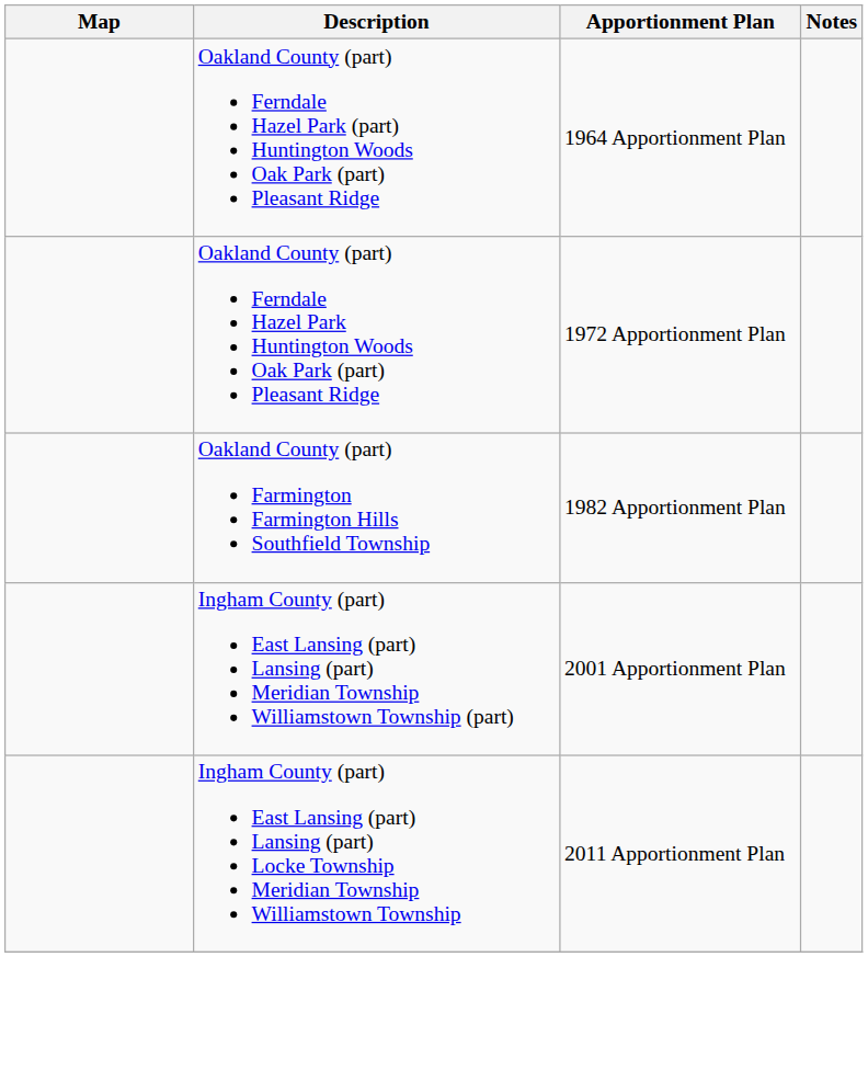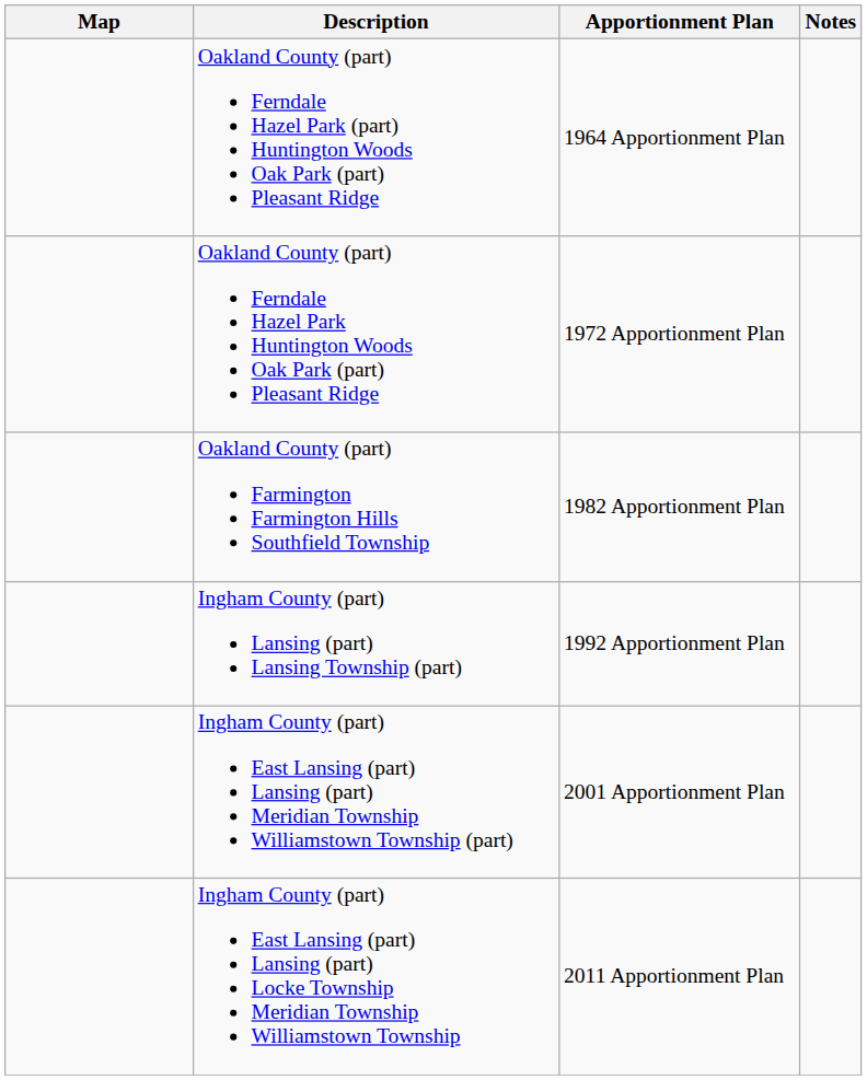 <table class="wikitable sortable">
 <tr>
 <th style="width:100pt;">Map</th>
 <th style="width:200pt;">Description</th>
 <th style="width:130pt;">Apportionment Plan</th>
 <th style="width:15pt;">Notes</th>
 </tr>
 <tr>
 <td></td>
 <td><a href='#'>Oakland County</a> (part)<br><ul><li><a href='#'>Ferndale</a></li><li><a href='#'>Hazel Park</a> (part)</li><li><a href='#'>Huntington Woods</a></li><li><a href='#'>Oak Park</a> (part)</li><li><a href='#'>Pleasant Ridge</a></li></ul></td>
 <td>1964 Apportionment Plan</td>
 <td></td>
 </tr>
 <tr>
 <td></td>
 <td><a href='#'>Oakland County</a> (part)<br><ul><li><a href='#'>Ferndale</a></li><li><a href='#'>Hazel Park</a></li><li><a href='#'>Huntington Woods</a></li><li><a href='#'>Oak Park</a> (part)</li><li><a href='#'>Pleasant Ridge</a></li></ul></td>
 <td>1972 Apportionment Plan</td>
 <td></td>
 </tr>
 <tr>
 <td></td>
 <td><a href='#'>Oakland County</a> (part)<br><ul><li><a href='#'>Farmington</a></li><li><a href='#'>Farmington Hills</a></li><li><a href='#'>Southfield Township</a></li></ul></td>
 <td>1982 Apportionment Plan</td>
 <td></td>
 </tr>
 <tr>
 <td></td>
+<td><a href='#'>Ingham County</a> (part)<br><ul><li><a href='#'>Lansing</a> (part)</li><li><a href='#'>Lansing Township</a> (part)</li></ul></td>
+<td>1992 Apportionment Plan</td>
+<td></td>
+</tr>
+<tr>
+<td></td>
 <td><a href='#'>Ingham County</a> (part)<br><ul><li><a href='#'>East Lansing</a> (part)</li><li><a href='#'>Lansing</a> (part)</li><li><a href='#'>Meridian Township</a></li><li><a href='#'>Williamstown Township</a> (part)</li></ul></td>
 <td>2001 Apportionment Plan</td>
 <td></td>
 </tr>
 <tr>
 <td></td>
 <td><a href='#'>Ingham County</a> (part)<br><ul><li><a href='#'>East Lansing</a> (part)</li><li><a href='#'>Lansing</a> (part)</li><li><a href='#'>Locke Township</a></li><li><a href='#'>Meridian Township</a></li><li><a href='#'>Williamstown Township</a></li></ul></td>
 <td>2011 Apportionment Plan</td>
 <td></td>
 </tr>
 <tr>
 </tr>
 </table>
